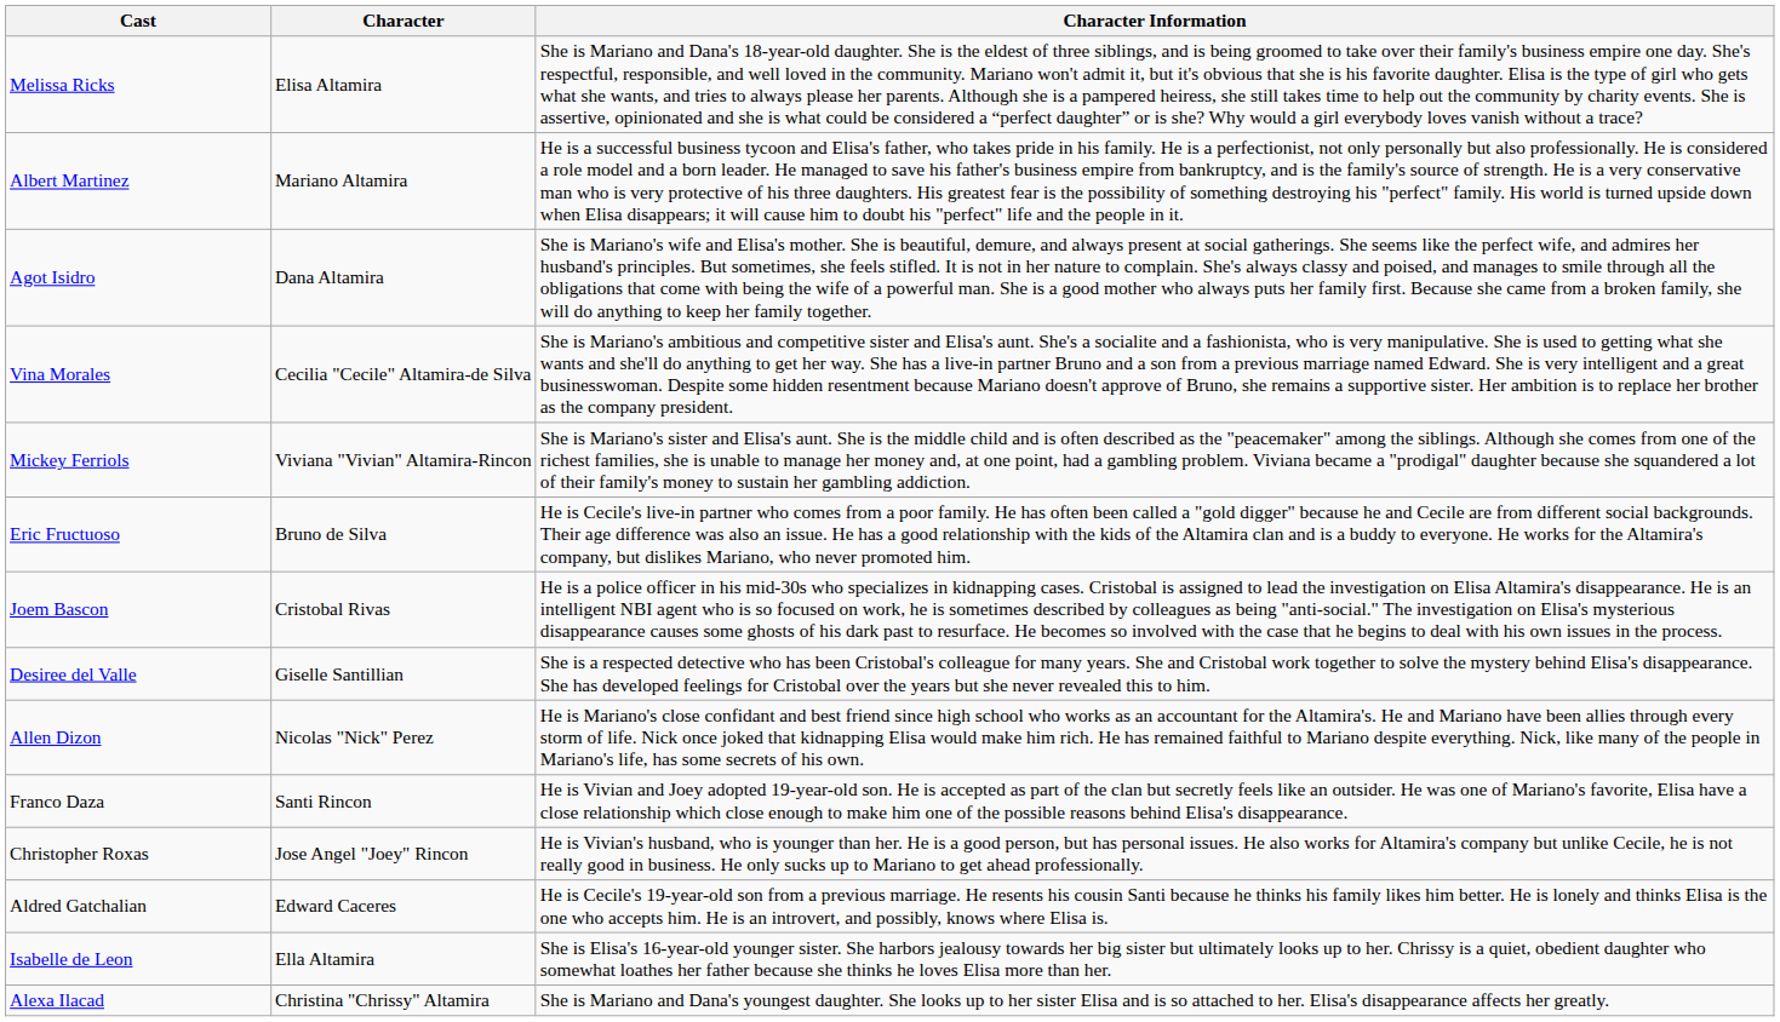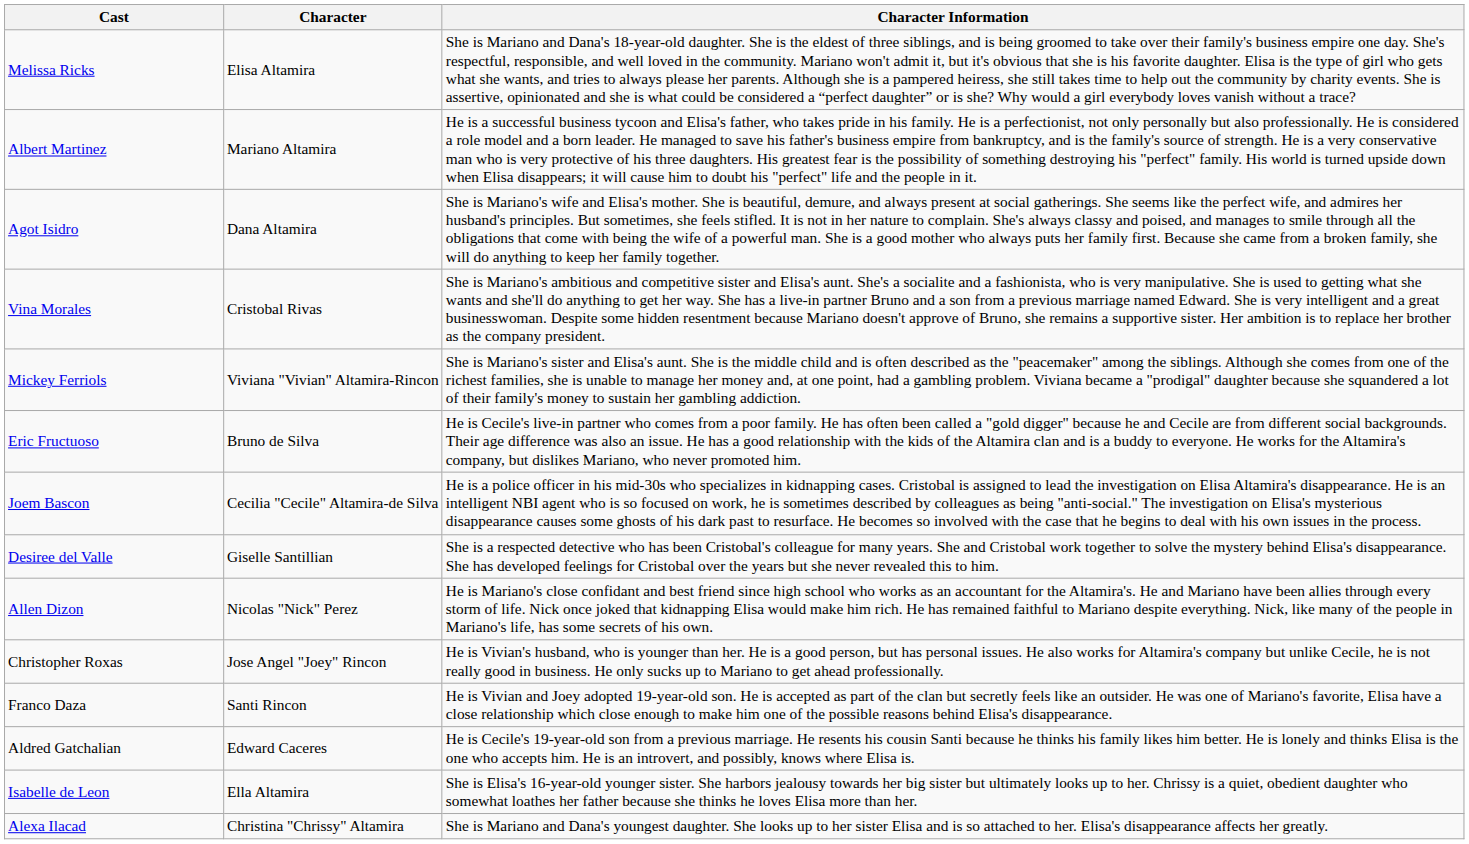 <table class="wikitable" style="font-size:95%;">
 <tr>
 <th style="width:15%;">Cast</th>
 <th style="width:15%;">Character</th>
 <th style="width:15px;">Character Information</th>
 </tr>
 <tr>
 <td><a href='#'>Melissa Ricks</a></td>
 <td>Elisa Altamira</td>
 <td>She is Mariano and Dana's 18-year-old daughter. She is the eldest of three siblings, and is being groomed to take over their family's business empire one day. She's respectful, responsible, and well loved in the community. Mariano won't admit it, but it's obvious that she is his favorite daughter. Elisa is the type of girl who gets what she wants, and tries to always please her parents. Although she is a pampered heiress, she still takes time to help out the community by charity events. She is assertive, opinionated and she is what could be considered a “perfect daughter” or is she? Why would a girl everybody loves vanish without a trace?</td>
 </tr>
 <tr>
 <td><a href='#'>Albert Martinez</a></td>
 <td>Mariano Altamira</td>
 <td>He is a successful business tycoon and Elisa's father, who takes pride in his family. He is a perfectionist, not only personally but also professionally. He is considered a role model and a born leader. He managed to save his father's business empire from bankruptcy, and is the family's source of strength. He is a very conservative man who is very protective of his three daughters. His greatest fear is the possibility of something destroying his "perfect" family. His world is turned upside down when Elisa disappears; it will cause him to doubt his "perfect" life and the people in it.</td>
 </tr>
 <tr>
 <td><a href='#'>Agot Isidro</a></td>
 <td>Dana Altamira</td>
 <td>She is Mariano's wife and Elisa's mother. She is beautiful, demure, and always present at social gatherings. She seems like the perfect wife, and admires her husband's principles. But sometimes, she feels stifled. It is not in her nature to complain. She's always classy and poised, and manages to smile through all the obligations that come with being the wife of a powerful man. She is a good mother who always puts her family first. Because she came from a broken family, she will do anything to keep her family together.</td>
 </tr>
 <tr>
 <td><a href='#'>Vina Morales</a></td>
-<td>Cecilia "Cecile" Altamira-de Silva</td>
+<td>Cristobal Rivas</td>
 <td>She is Mariano's ambitious and competitive sister and Elisa's aunt. She's a socialite and a fashionista, who is very manipulative. She is used to getting what she wants and she'll do anything to get her way. She has a live-in partner Bruno and a son from a previous marriage named Edward. She is very intelligent and a great businesswoman. Despite some hidden resentment because Mariano doesn't approve of Bruno, she remains a supportive sister. Her ambition is to replace her brother as the company president.</td>
 </tr>
 <tr>
 <td><a href='#'>Mickey Ferriols</a></td>
 <td>Viviana "Vivian" Altamira-Rincon</td>
 <td>She is Mariano's sister and Elisa's aunt. She is the middle child and is often described as the "peacemaker" among the siblings. Although she comes from one of the richest families, she is unable to manage her money and, at one point, had a gambling problem. Viviana became a "prodigal" daughter because she squandered a lot of their family's money to sustain her gambling addiction.</td>
 </tr>
 <tr>
 <td><a href='#'>Eric Fructuoso</a></td>
 <td>Bruno de Silva</td>
 <td>He is Cecile's live-in partner who comes from a poor family. He has often been called a "gold digger" because he and Cecile are from different social backgrounds. Their age difference was also an issue. He has a good relationship with the kids of the Altamira clan and is a buddy to everyone. He works for the Altamira's company, but dislikes Mariano, who never promoted him.</td>
 </tr>
 <tr>
 <td><a href='#'>Joem Bascon</a></td>
-<td>Cristobal Rivas</td>
+<td>Cecilia "Cecile" Altamira-de Silva</td>
 <td>He is a police officer in his mid-30s who specializes in kidnapping cases. Cristobal is assigned to lead the investigation on Elisa Altamira's disappearance. He is an intelligent NBI agent who is so focused on work, he is sometimes described by colleagues as being "anti-social." The investigation on Elisa's mysterious disappearance causes some ghosts of his dark past to resurface. He becomes so involved with the case that he begins to deal with his own issues in the process.</td>
 </tr>
 <tr>
 <td><a href='#'>Desiree del Valle</a></td>
 <td>Giselle Santillian</td>
 <td>She is a respected detective who has been Cristobal's colleague for many years. She and Cristobal work together to solve the mystery behind Elisa's disappearance. She has developed feelings for Cristobal over the years but she never revealed this to him.</td>
 </tr>
 <tr>
 <td><a href='#'>Allen Dizon</a></td>
 <td>Nicolas "Nick" Perez</td>
 <td>He is Mariano's close confidant and best friend since high school who works as an accountant for the Altamira's. He and Mariano have been allies through every storm of life. Nick once joked that kidnapping Elisa would make him rich. He has remained faithful to Mariano despite everything. Nick, like many of the people in Mariano's life, has some secrets of his own.</td>
 </tr>
 <tr>
+<td>Christopher Roxas</td>
+<td>Jose Angel "Joey" Rincon</td>
+<td>He is Vivian's husband, who is younger than her. He is a good person, but has personal issues. He also works for Altamira's company but unlike Cecile, he is not really good in business. He only sucks up to Mariano to get ahead professionally.</td>
+</tr>
+<tr>
 <td>Franco Daza</td>
 <td>Santi Rincon</td>
 <td>He is Vivian and Joey adopted 19-year-old son. He is accepted as part of the clan but secretly feels like an outsider. He was one of Mariano's favorite, Elisa have a close relationship which close enough to make him one of the possible reasons behind Elisa's disappearance.</td>
-</tr>
-<tr>
-<td>Christopher Roxas</td>
-<td>Jose Angel "Joey" Rincon</td>
-<td>He is Vivian's husband, who is younger than her. He is a good person, but has personal issues. He also works for Altamira's company but unlike Cecile, he is not really good in business. He only sucks up to Mariano to get ahead professionally.</td>
 </tr>
 <tr>
 <td>Aldred Gatchalian</td>
 <td>Edward Caceres</td>
 <td>He is Cecile's 19-year-old son from a previous marriage. He resents his cousin Santi because he thinks his family likes him better. He is lonely and thinks Elisa is the one who accepts him. He is an introvert, and possibly, knows where Elisa is.</td>
 </tr>
 <tr>
 <td><a href='#'>Isabelle de Leon</a></td>
 <td>Ella Altamira</td>
 <td>She is Elisa's 16-year-old younger sister. She harbors jealousy towards her big sister but ultimately looks up to her. Chrissy is a quiet, obedient daughter who somewhat loathes her father because she thinks he loves Elisa more than her.</td>
 </tr>
 <tr>
 <td><a href='#'>Alexa Ilacad</a></td>
 <td>Christina "Chrissy" Altamira</td>
 <td>She is Mariano and Dana's youngest daughter. She looks up to her sister Elisa and is so attached to her. Elisa's disappearance affects her greatly.</td>
 </tr>
 </table>
